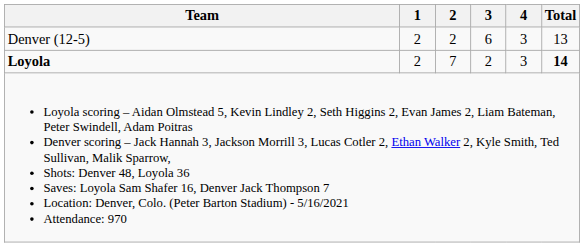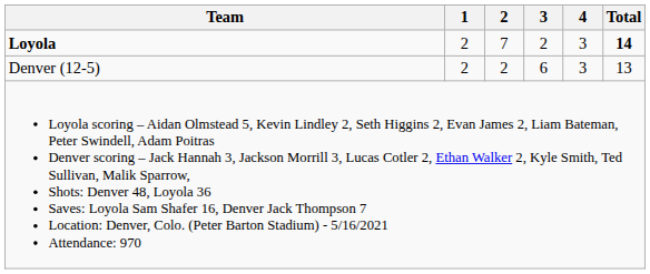 <table class="wikitable" style="text-align:center; max-width:40em">
 <tr>
 <th>Team</th>
 <th style="width:2em">1</th>
 <th style="width:2em">2</th>
 <th style="width:2em">3</th>
 <th style="width:2em">4</th>
 <th style="width:2em">Total</th>
 </tr>
 <tr>
+<td style="text-align:left"><strong>Loyola</strong></td>
+<td>2</td>
+<td>7</td>
+<td>2</td>
+<td>3</td>
+<td><strong>14</strong></td>
+</tr>
+<tr>
 <td style="text-align:left">Denver (12-5)</td>
 <td>2</td>
 <td>2</td>
 <td>6</td>
 <td>3</td>
 <td>13</td>
 </tr>
 <tr>
-<td style="text-align:left"><strong>Loyola</strong></td>
-<td>2</td>
-<td>7</td>
-<td>2</td>
-<td>3</td>
-<td><strong>14</strong></td>
-</tr>
-<tr>
 <td colspan=6 style="text-align:left; font-size:88%;"><br><ul><li>Loyola scoring – Aidan Olmstead 5, Kevin Lindley 2, Seth Higgins 2, Evan James 2, Liam Bateman, Peter Swindell, Adam Poitras</li><li>Denver scoring – Jack Hannah 3, Jackson Morrill 3, Lucas Cotler 2, <a href='#'>Ethan Walker</a> 2, Kyle Smith, Ted Sullivan, Malik Sparrow,</li><li>Shots: Denver 48, Loyola 36</li><li>Saves: Loyola Sam Shafer 16, Denver Jack Thompson 7</li><li>Location:  Denver, Colo. (Peter Barton Stadium) - 5/16/2021</li><li>Attendance: 970</li></ul></td>
 </tr>
 </table>
